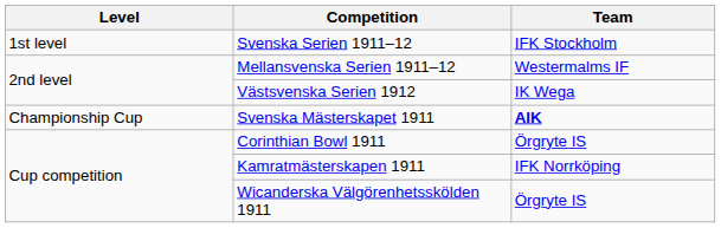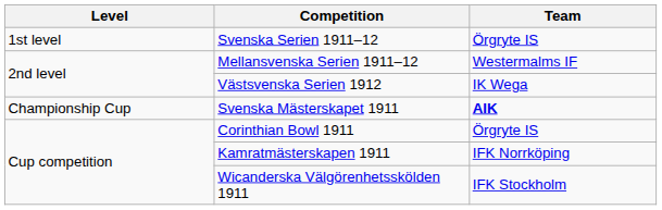 <table class="wikitable" style="text-align: left;">
 <tr>
 <th style="width: 225px;">Level</th>
 <th style="width: 275px;">Competition</th>
 <th style="width: 200px;">Team</th>
 </tr>
 <tr>
 <td>1st level</td>
 <td><a href='#'>Svenska Serien</a> 1911–12</td>
-<td><a href='#'>IFK Stockholm</a></td>
+<td><a href='#'>Örgryte IS</a></td>
 </tr>
 <tr>
 <td rowspan="2">2nd level</td>
 <td><a href='#'>Mellansvenska Serien</a> 1911–12</td>
 <td><a href='#'>Westermalms IF</a></td>
 </tr>
 <tr>
 <td><a href='#'>Västsvenska Serien</a> 1912</td>
 <td><a href='#'>IK Wega</a></td>
 </tr>
 <tr>
 <td>Championship Cup</td>
 <td><a href='#'>Svenska Mästerskapet</a> 1911</td>
 <td><strong><a href='#'>AIK</a></strong></td>
 </tr>
 <tr>
 <td rowspan="3">Cup competition</td>
 <td><a href='#'>Corinthian Bowl</a> 1911</td>
 <td><a href='#'>Örgryte IS</a></td>
 </tr>
 <tr>
 <td><a href='#'>Kamratmästerskapen</a> 1911</td>
 <td><a href='#'>IFK Norrköping</a></td>
 </tr>
 <tr>
 <td><a href='#'>Wicanderska Välgörenhetsskölden</a> 1911</td>
-<td><a href='#'>Örgryte IS</a></td>
+<td><a href='#'>IFK Stockholm</a></td>
 </tr>
 </table>
